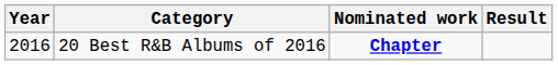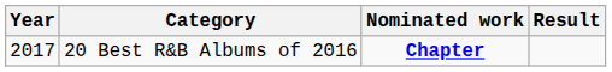 <table class="wikitable">
 <tr>
 <th>Year</th>
 <th>Category</th>
 <th>Nominated work</th>
 <th>Result</th>
 </tr>
 <tr>
-<td style="text-align: center;">2016</td>
+<td style="text-align: center;">2017</td>
 <td>20 Best R&B Albums of 2016</td>
 <td style="text-align: center;"><strong><a href='#'>Chapter</a></strong></td>
 <td></td>
 </tr>
 </table>
